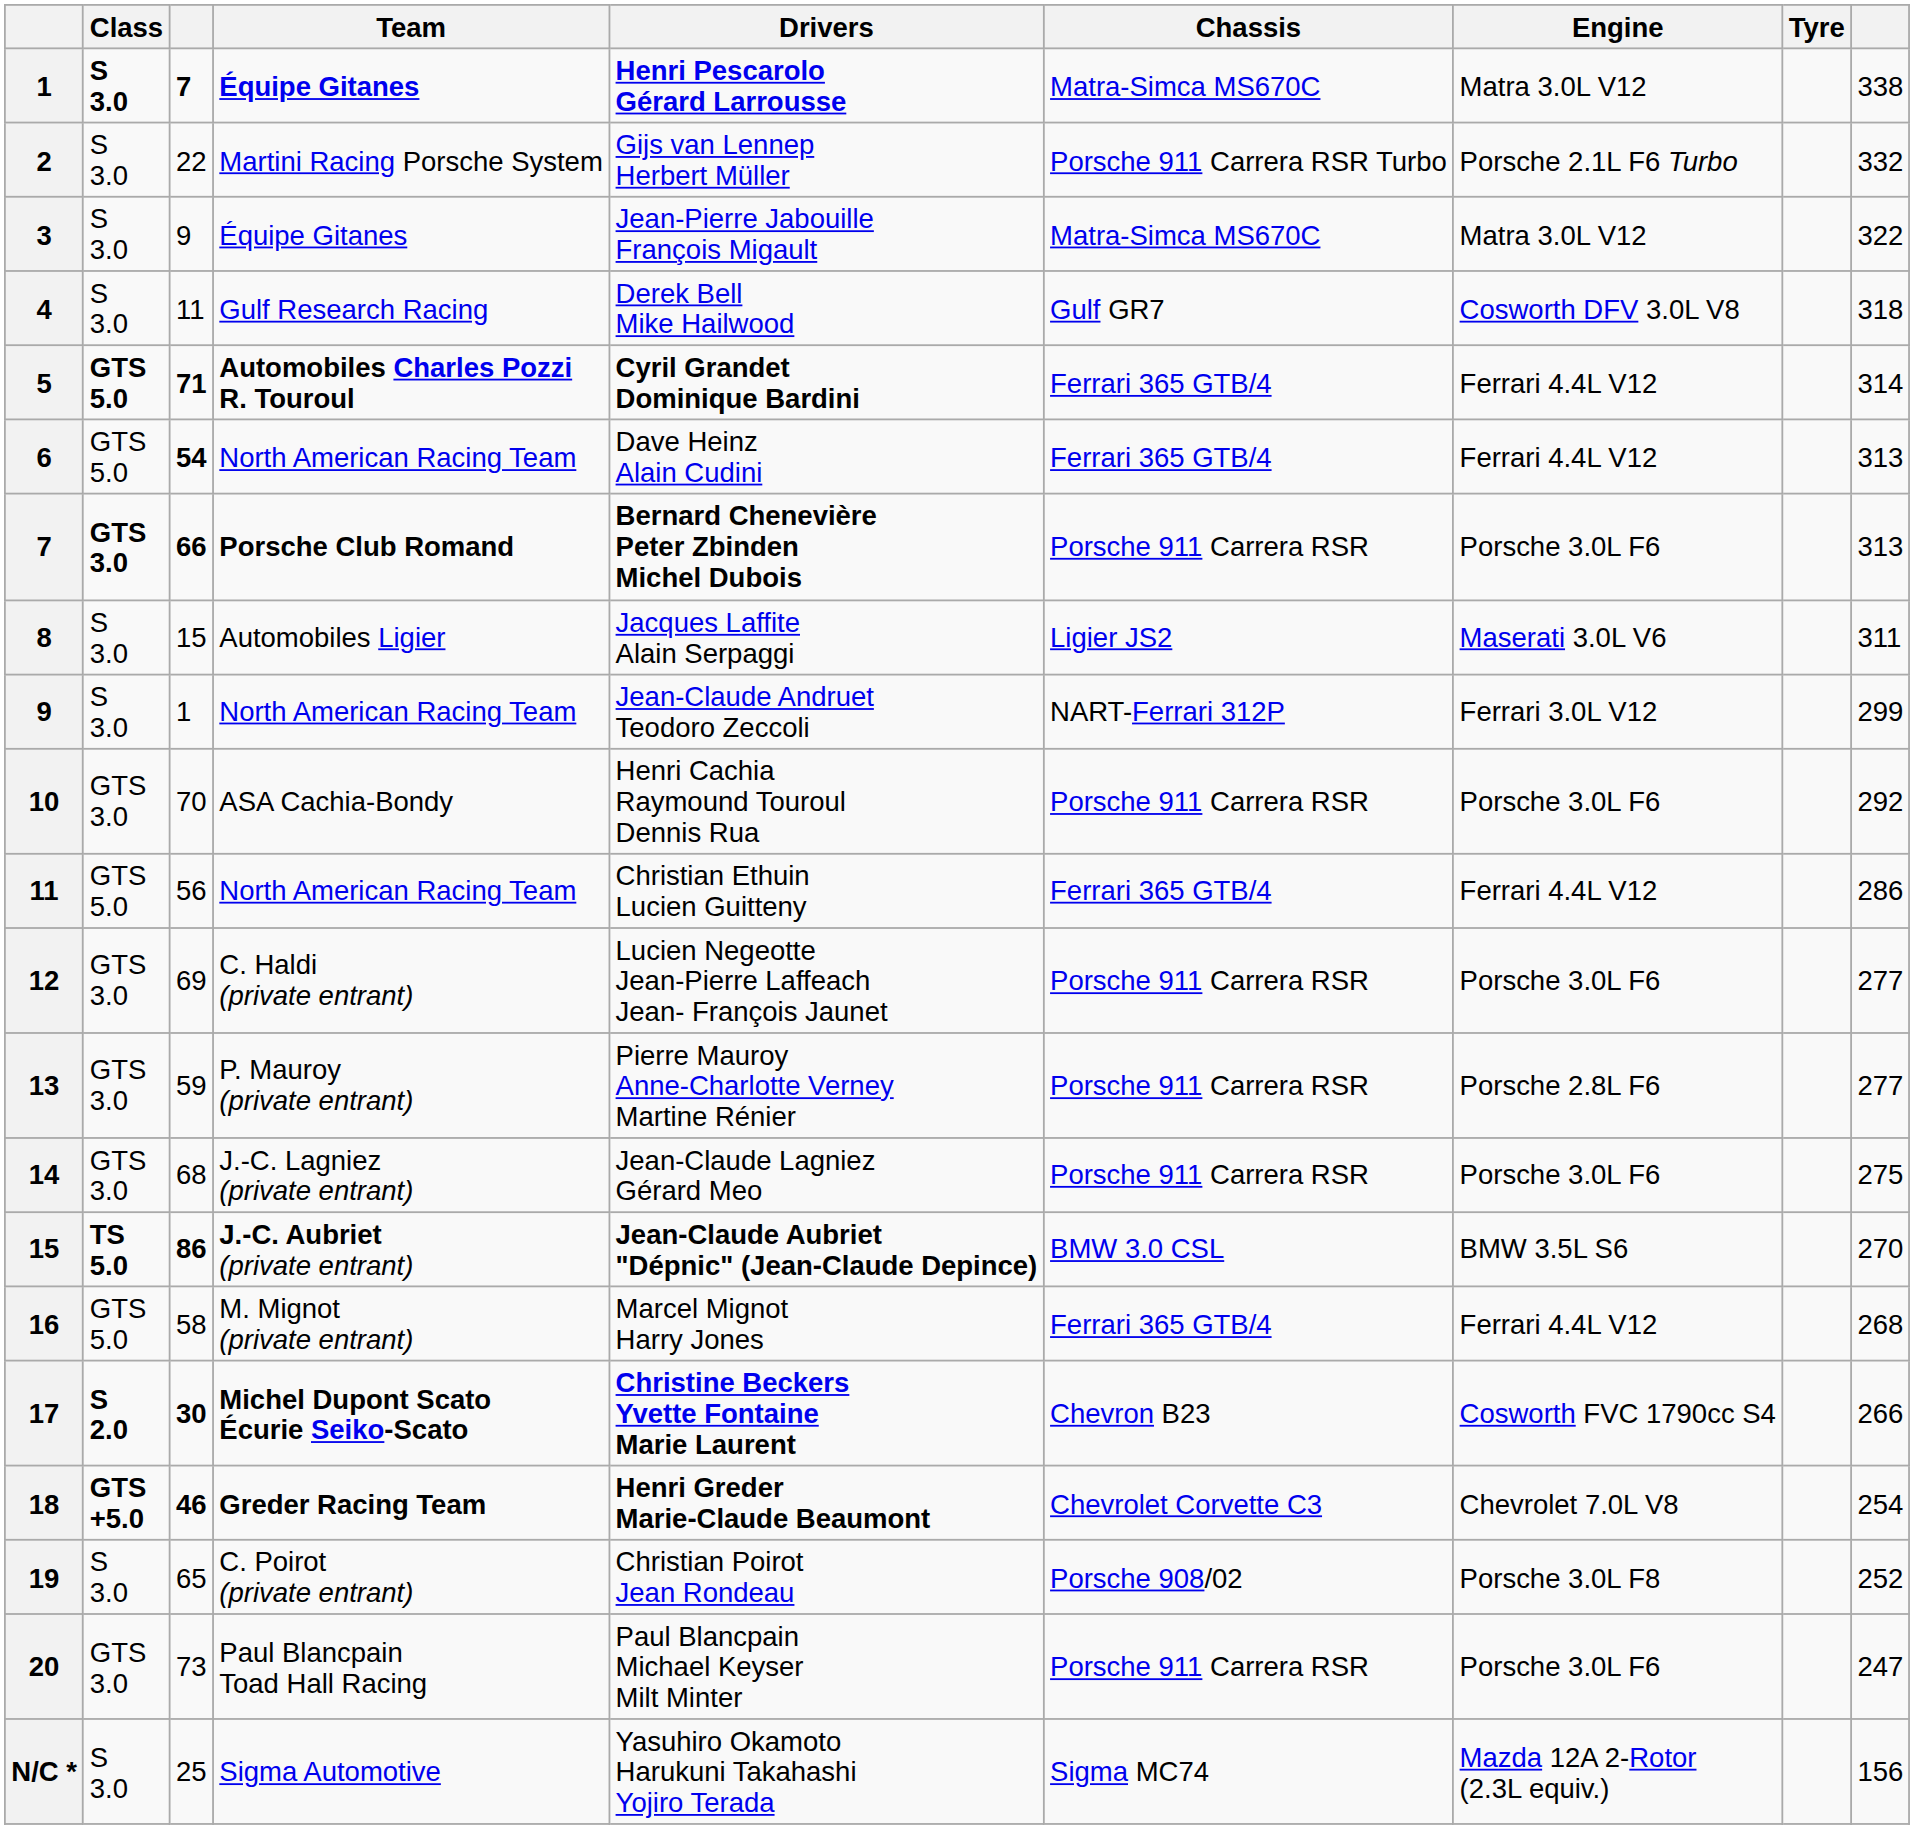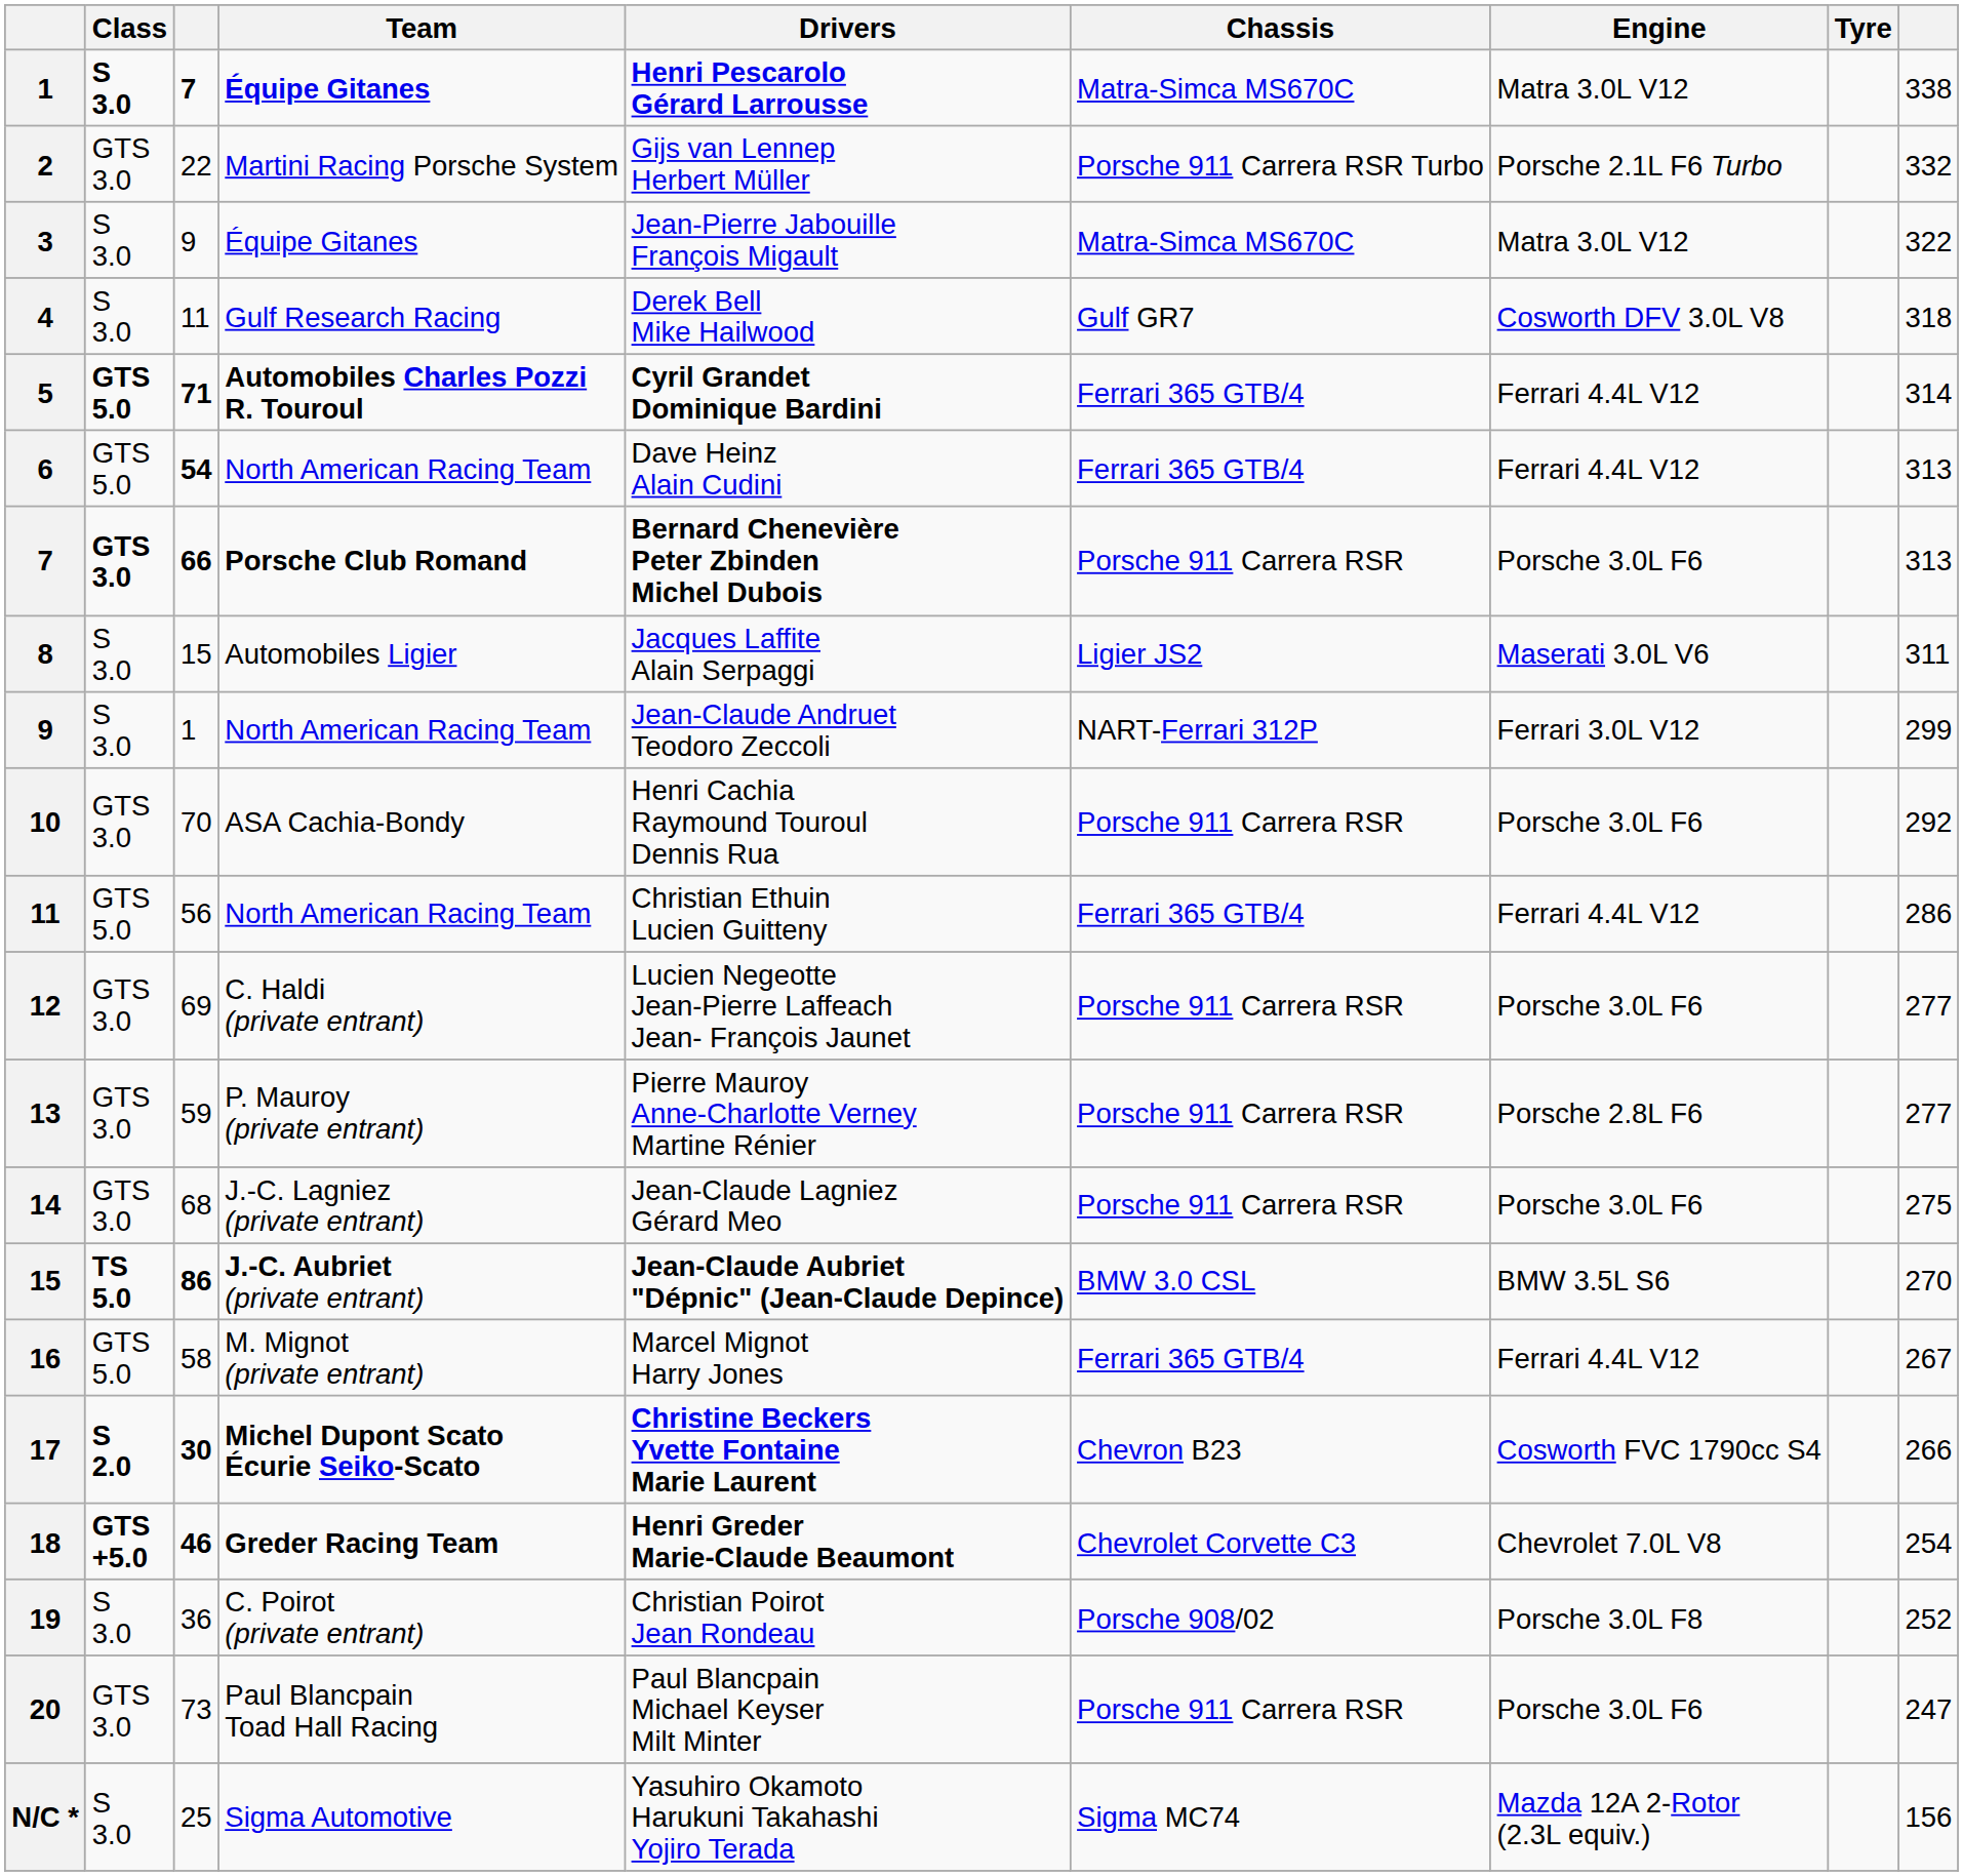 <table class="wikitable" style="font-size: 95%;">
 <tr>
 <th></th>
 <th>Class</th>
 <th></th>
 <th>Team</th>
 <th>Drivers</th>
 <th>Chassis</th>
 <th>Engine</th>
 <th>Tyre</th>
 <th></th>
 </tr>
 <tr>
 <th><strong>1</strong></th>
 <td><strong>S<br>3.0</strong></td>
 <td><strong>7</strong></td>
 <td><strong> <a href='#'>Équipe Gitanes</a></strong></td>
 <td><strong> <a href='#'>Henri Pescarolo</a><br> <a href='#'>Gérard Larrousse</a> </strong></td>
 <td><a href='#'>Matra-Simca MS670C</a></td>
 <td>Matra 3.0L V12</td>
 <td></td>
 <td>338</td>
 </tr>
 <tr>
 <th>2</th>
-<td>S<br>3.0</td>
+<td>GTS<br>3.0</td>
 <td>22</td>
 <td> <a href='#'>Martini Racing</a> Porsche System</td>
 <td> <a href='#'>Gijs van Lennep</a><br> <a href='#'>Herbert Müller</a></td>
 <td><a href='#'>Porsche 911</a> Carrera RSR Turbo</td>
 <td>Porsche 2.1L F6 <em>Turbo</em></td>
 <td></td>
 <td>332</td>
 </tr>
 <tr>
 <th>3</th>
 <td>S<br>3.0</td>
 <td>9</td>
 <td> <a href='#'>Équipe Gitanes</a></td>
 <td> <a href='#'>Jean-Pierre Jabouille</a><br> <a href='#'>François Migault</a></td>
 <td><a href='#'>Matra-Simca MS670C</a></td>
 <td>Matra 3.0L V12</td>
 <td></td>
 <td>322</td>
 </tr>
 <tr>
 <th>4</th>
 <td>S<br>3.0</td>
 <td>11</td>
 <td> <a href='#'>Gulf Research Racing</a></td>
 <td> <a href='#'>Derek Bell</a><br> <a href='#'>Mike Hailwood</a></td>
 <td><a href='#'>Gulf</a> GR7</td>
 <td><a href='#'>Cosworth DFV</a> 3.0L V8</td>
 <td></td>
 <td>318</td>
 </tr>
 <tr>
 <th><strong>5</strong></th>
 <td><strong>GTS<br>5.0</strong></td>
 <td><strong>71</strong></td>
 <td><strong> Automobiles <a href='#'>Charles Pozzi</a><br> R. Touroul</strong></td>
 <td><strong> Cyril Grandet<br> Dominique Bardini</strong></td>
 <td><a href='#'>Ferrari 365 GTB/4</a></td>
 <td>Ferrari 4.4L V12</td>
 <td></td>
 <td>314</td>
 </tr>
 <tr>
 <th>6</th>
 <td>GTS<br>5.0</td>
 <td><strong>54</strong></td>
 <td> <a href='#'>North American Racing Team</a></td>
 <td> Dave Heinz<br> <a href='#'>Alain Cudini</a></td>
 <td><a href='#'>Ferrari 365 GTB/4</a></td>
 <td>Ferrari 4.4L V12</td>
 <td></td>
 <td>313</td>
 </tr>
 <tr>
 <th><strong>7</strong></th>
 <td><strong>GTS<br>3.0</strong></td>
 <td><strong>66</strong></td>
 <td><strong> Porsche Club Romand</strong></td>
 <td><strong> Bernard Chenevière<br> Peter Zbinden<br>  Michel Dubois</strong></td>
 <td><a href='#'>Porsche 911</a> Carrera RSR</td>
 <td>Porsche 3.0L F6</td>
 <td></td>
 <td>313</td>
 </tr>
 <tr>
 <th>8</th>
 <td>S<br>3.0</td>
 <td>15</td>
 <td> Automobiles <a href='#'>Ligier</a></td>
 <td> <a href='#'>Jacques Laffite</a><br> Alain Serpaggi</td>
 <td><a href='#'>Ligier JS2</a></td>
 <td><a href='#'>Maserati</a> 3.0L V6</td>
 <td></td>
 <td>311</td>
 </tr>
 <tr>
 <th>9</th>
 <td>S<br>3.0</td>
 <td>1</td>
 <td> <a href='#'>North American Racing Team</a></td>
 <td> <a href='#'>Jean-Claude Andruet</a><br> Teodoro Zeccoli</td>
 <td>NART-<a href='#'>Ferrari 312P</a></td>
 <td>Ferrari 3.0L V12</td>
 <td></td>
 <td>299</td>
 </tr>
 <tr>
 <th>10</th>
 <td>GTS<br>3.0</td>
 <td>70</td>
 <td> ASA Cachia-Bondy</td>
 <td> Henri Cachia<br> Raymound Touroul<br>  Dennis Rua</td>
 <td><a href='#'>Porsche 911</a> Carrera RSR</td>
 <td>Porsche 3.0L F6</td>
 <td></td>
 <td>292</td>
 </tr>
 <tr>
 <th>11</th>
 <td>GTS<br>5.0</td>
 <td>56</td>
 <td> <a href='#'>North American Racing Team</a></td>
 <td> Christian Ethuin<br> Lucien Guitteny</td>
 <td><a href='#'>Ferrari 365 GTB/4</a></td>
 <td>Ferrari 4.4L V12</td>
 <td></td>
 <td>286</td>
 </tr>
 <tr>
 <th>12</th>
 <td>GTS<br>3.0</td>
 <td>69</td>
 <td> C. Haldi<br><em>(private entrant)</em></td>
 <td> Lucien Negeotte<br> Jean-Pierre Laffeach<br> Jean- François Jaunet</td>
 <td><a href='#'>Porsche 911</a> Carrera RSR</td>
 <td>Porsche 3.0L F6</td>
 <td></td>
 <td>277</td>
 </tr>
 <tr>
 <th>13</th>
 <td>GTS<br>3.0</td>
 <td>59</td>
 <td> P. Mauroy<br><em>(private entrant)</em></td>
 <td> Pierre Mauroy<br> <a href='#'>Anne-Charlotte Verney</a><br>  Martine Rénier</td>
 <td><a href='#'>Porsche 911</a> Carrera RSR</td>
 <td>Porsche 2.8L F6</td>
 <td></td>
 <td>277</td>
 </tr>
 <tr>
 <th>14</th>
 <td>GTS<br>3.0</td>
 <td>68</td>
 <td> J.-C. Lagniez<br><em>(private entrant)</em></td>
 <td> Jean-Claude Lagniez<br> Gérard Meo</td>
 <td><a href='#'>Porsche 911</a> Carrera RSR</td>
 <td>Porsche 3.0L F6</td>
 <td></td>
 <td>275</td>
 </tr>
 <tr>
 <th><strong>15</strong></th>
 <td><strong>TS<br>5.0</strong></td>
 <td><strong>86</strong></td>
 <td><strong> J.-C. Aubriet</strong><br><em>(private entrant)</em></td>
 <td><strong> Jean-Claude Aubriet<br> "Dépnic" (Jean-Claude Depince)</strong></td>
 <td><a href='#'>BMW 3.0 CSL</a></td>
 <td>BMW 3.5L S6</td>
 <td></td>
 <td>270</td>
 </tr>
 <tr>
 <th>16</th>
 <td>GTS<br>5.0</td>
 <td>58</td>
 <td> M. Mignot<br><em>(private entrant)</em></td>
 <td> Marcel Mignot<br> Harry Jones</td>
 <td><a href='#'>Ferrari 365 GTB/4</a></td>
 <td>Ferrari 4.4L V12</td>
 <td></td>
-<td>268</td>
+<td>267</td>
 </tr>
 <tr>
 <th><strong>17</strong></th>
 <td><strong>S<br>2.0</strong></td>
 <td><strong>30</strong></td>
 <td><strong> Michel Dupont Scato<br> Écurie <a href='#'>Seiko</a>-Scato</strong></td>
 <td><strong> <a href='#'>Christine Beckers</a><br> <a href='#'>Yvette Fontaine</a><br> Marie Laurent</strong></td>
 <td><a href='#'>Chevron</a> B23</td>
 <td><a href='#'>Cosworth</a> FVC 1790cc S4</td>
 <td></td>
 <td>266</td>
 </tr>
 <tr>
 <th><strong>18</strong></th>
 <td><strong>GTS<br>+5.0</strong></td>
 <td><strong>46</strong></td>
 <td><strong> Greder Racing Team</strong></td>
 <td><strong> Henri Greder<br> Marie-Claude Beaumont</strong></td>
 <td><a href='#'>Chevrolet Corvette C3</a></td>
 <td>Chevrolet 7.0L V8</td>
 <td></td>
 <td>254</td>
 </tr>
 <tr>
 <th>19</th>
 <td>S<br>3.0</td>
-<td>65</td>
+<td>36</td>
 <td> C. Poirot<br><em>(private entrant)</em></td>
 <td> Christian Poirot<br> <a href='#'>Jean Rondeau</a></td>
 <td><a href='#'>Porsche 908</a>/02</td>
 <td>Porsche 3.0L F8</td>
 <td></td>
 <td>252</td>
 </tr>
 <tr>
 <th>20</th>
 <td>GTS<br>3.0</td>
 <td>73</td>
 <td> Paul Blancpain<br> Toad Hall Racing</td>
 <td> Paul Blancpain<br> Michael Keyser<br>  Milt Minter</td>
 <td><a href='#'>Porsche 911</a> Carrera RSR</td>
 <td>Porsche 3.0L F6</td>
 <td></td>
 <td>247</td>
 </tr>
 <tr>
 <th>N/C *</th>
 <td>S<br>3.0</td>
 <td>25</td>
 <td> <a href='#'>Sigma Automotive</a></td>
 <td> Yasuhiro Okamoto<br> Harukuni Takahashi<br> <a href='#'>Yojiro Terada</a></td>
 <td><a href='#'>Sigma</a> MC74</td>
 <td><a href='#'>Mazda</a> 12A 2-<a href='#'>Rotor</a><br> (2.3L equiv.)</td>
 <td></td>
 <td>156</td>
 </tr>
 </table>
